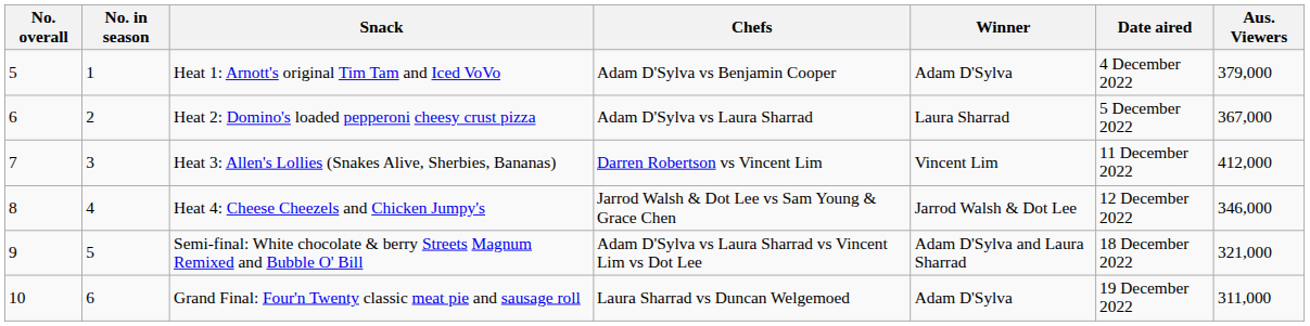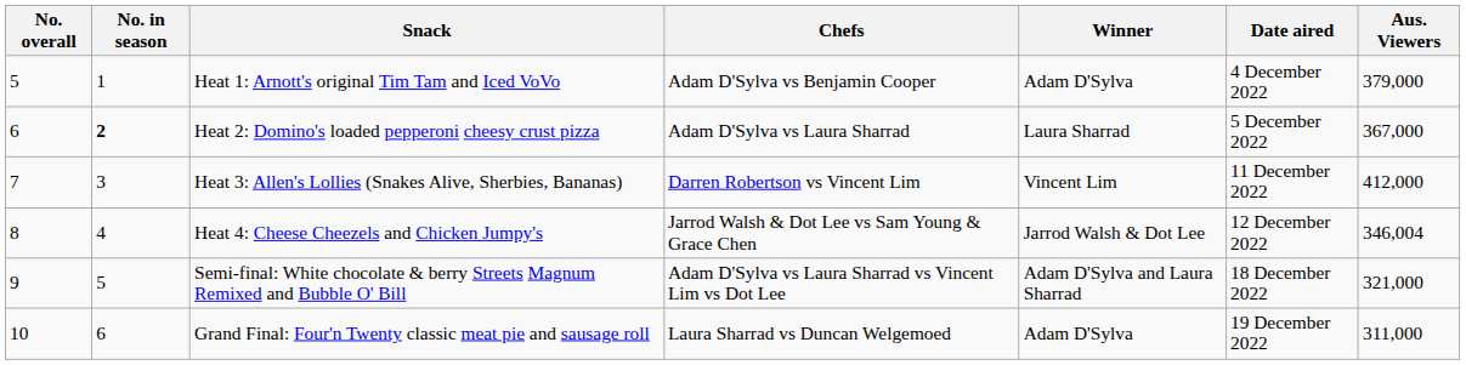 <table class="wikitable">
 <tr>
 <th>No. overall</th>
 <th>No. in season</th>
 <th>Snack</th>
 <th>Chefs</th>
 <th>Winner</th>
 <th>Date aired</th>
 <th>Aus. Viewers</th>
 </tr>
 <tr>
 <td>5</td>
 <td>1</td>
 <td>Heat 1: <a href='#'>Arnott's</a> original <a href='#'>Tim Tam</a> and <a href='#'>Iced VoVo</a></td>
 <td>Adam D'Sylva vs Benjamin Cooper</td>
 <td>Adam D'Sylva</td>
 <td>4 December 2022</td>
 <td>379,000</td>
 </tr>
 <tr>
 <td>6</td>
-<td>2</td>
+<td><strong>2</strong></td>
 <td>Heat 2: <a href='#'>Domino's</a> loaded <a href='#'>pepperoni</a> <a href='#'>cheesy crust pizza</a></td>
 <td>Adam D'Sylva vs Laura Sharrad</td>
 <td>Laura Sharrad</td>
 <td>5 December 2022</td>
 <td>367,000</td>
 </tr>
 <tr>
 <td>7</td>
 <td>3</td>
 <td>Heat 3: <a href='#'>Allen's Lollies</a> (Snakes Alive, Sherbies, Bananas)</td>
 <td><a href='#'>Darren Robertson</a> vs Vincent Lim</td>
 <td>Vincent Lim</td>
 <td>11 December 2022</td>
 <td>412,000</td>
 </tr>
 <tr>
 <td>8</td>
 <td>4</td>
 <td>Heat 4: <a href='#'>Cheese Cheezels</a> and <a href='#'>Chicken Jumpy's</a></td>
 <td>Jarrod Walsh & Dot Lee vs Sam Young & Grace Chen</td>
 <td>Jarrod Walsh & Dot Lee</td>
 <td>12 December 2022</td>
-<td>346,000</td>
+<td>346,004</td>
 </tr>
 <tr>
 <td>9</td>
 <td>5</td>
 <td>Semi-final: White chocolate & berry <a href='#'>Streets</a> <a href='#'>Magnum Remixed</a> and <a href='#'>Bubble O' Bill</a></td>
 <td>Adam D'Sylva vs Laura Sharrad vs Vincent Lim vs Dot Lee</td>
 <td>Adam D'Sylva and Laura Sharrad</td>
 <td>18 December 2022</td>
 <td>321,000</td>
 </tr>
 <tr>
 <td>10</td>
 <td>6</td>
 <td>Grand Final: <a href='#'>Four'n Twenty</a> classic <a href='#'>meat pie</a> and <a href='#'>sausage roll</a></td>
 <td>Laura Sharrad vs Duncan Welgemoed</td>
 <td>Adam D'Sylva</td>
 <td>19 December 2022</td>
 <td>311,000</td>
 </tr>
 </table>
